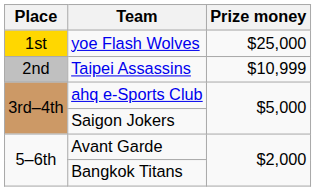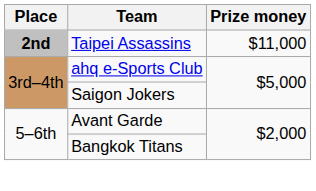 <table class="wikitable" style="text-align:left">
 <tr>
 <th>Place</th>
 <th>Team</th>
 <th>Prize money</th>
 </tr>
 <tr>
-<td style="text-align:center; background:gold;">1st</td>
-<td><a href='#'>yoe Flash Wolves</a></td>
-<td style="text-align:right">$25,000</td>
-</tr>
-<tr>
-<td style="text-align:center; background:silver;">2nd</td>
+<td style="text-align:center; background:silver;"><strong>2nd</strong></td>
 <td><a href='#'>Taipei Assassins</a></td>
-<td style="text-align:right">$10,999</td>
+<td style="text-align:right">$11,000</td>
 </tr>
 <tr>
 <td style="text-align:center; background:#c96;" rowspan="2">3rd–4th</td>
 <td><a href='#'>ahq e-Sports Club</a></td>
 <td style="text-align:right" rowspan="2">$5,000</td>
 </tr>
 <tr>
 <td>Saigon Jokers</td>
 </tr>
 <tr>
 <td style="text-align:center" rowspan="2">5–6th</td>
 <td>Avant Garde</td>
 <td style="text-align:right" rowspan="2">$2,000</td>
 </tr>
 <tr>
 <td>Bangkok Titans</td>
 </tr>
 </table>
